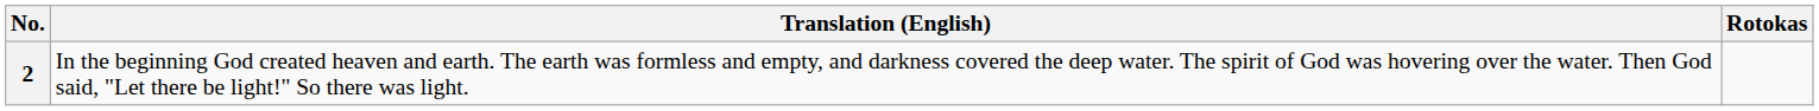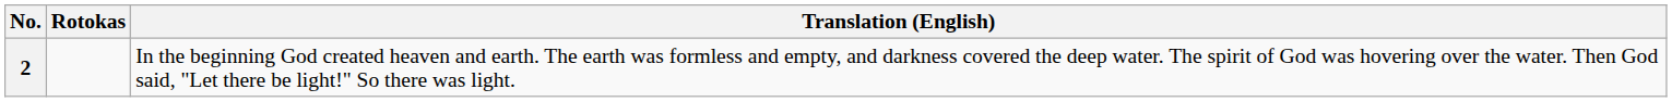 <table class="wikitable">
 <tr>
 <th>No.</th>
+<th>Rotokas</th>
 <th>Translation (English)</th>
-<th>Rotokas</th>
 </tr>
 <tr>
 <th>2</th>
+<td></td>
 <td>In the beginning God created heaven and earth. The earth was formless and empty, and darkness covered the deep water. The spirit of God was hovering over the water. Then God said, "Let there be light!" So there was light.</td>
-<td></td>
 </tr>
 </table>
